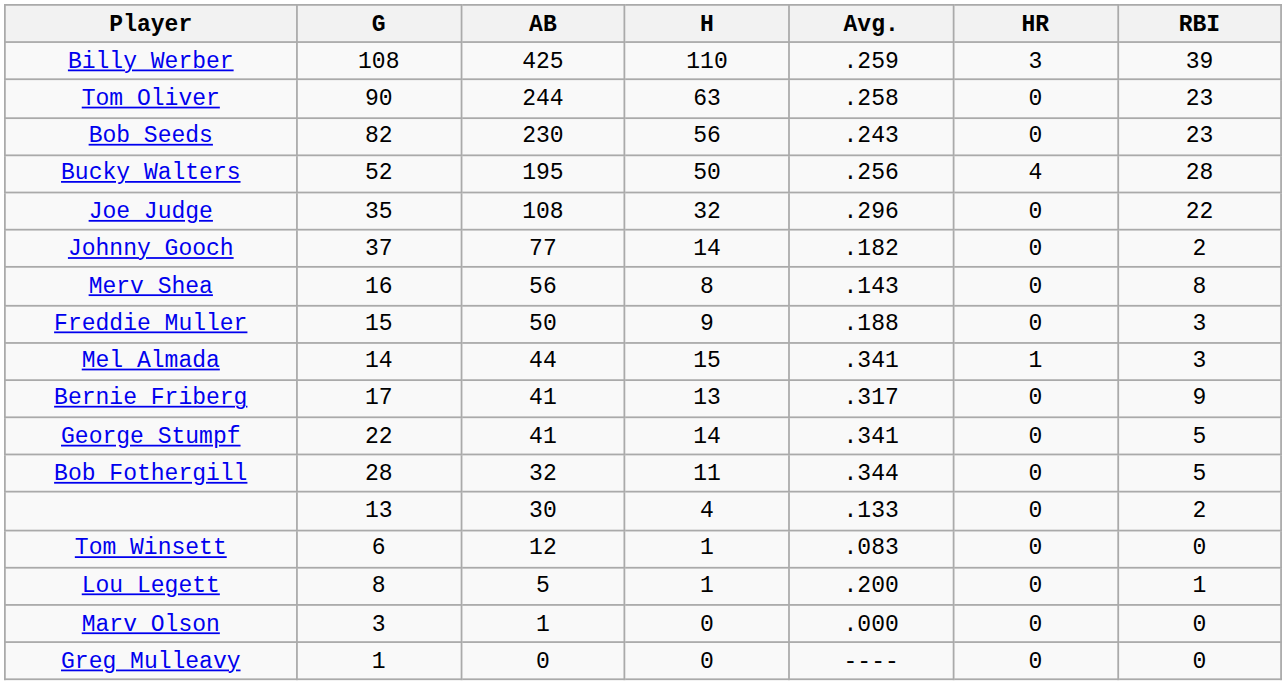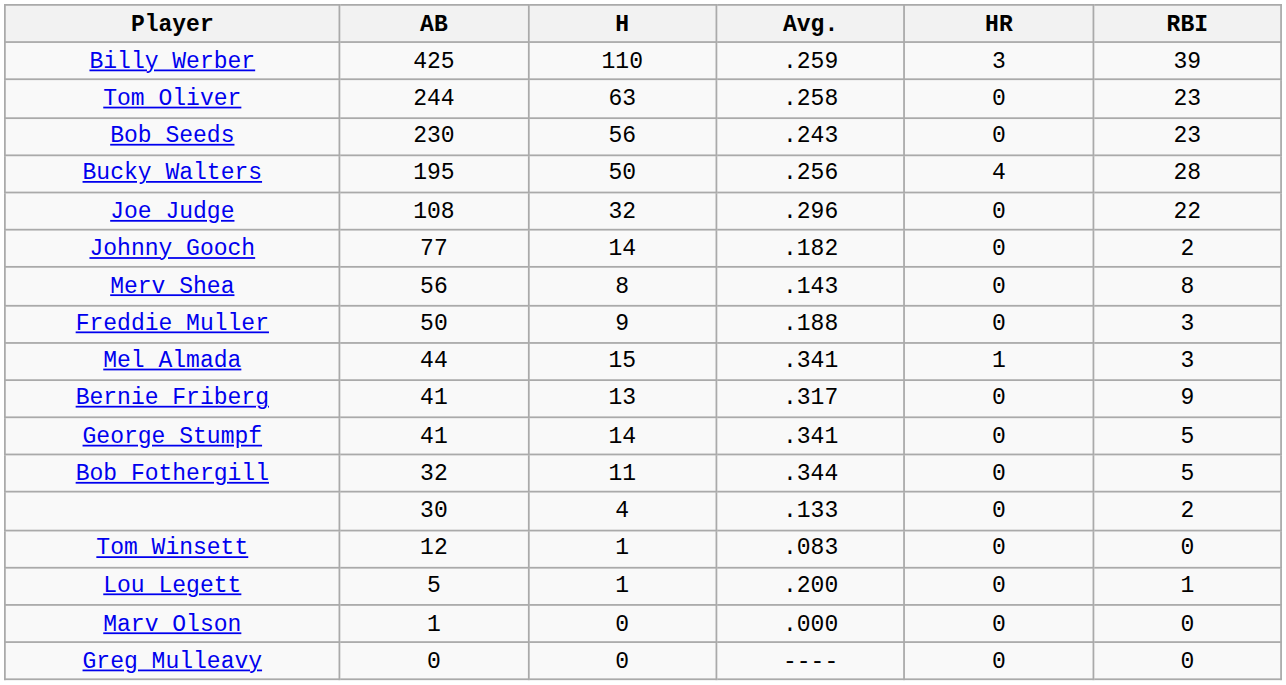 <table class="wikitable sortable">
 <tr>
 <th bgcolor="#DDDDFF" width="16%">Player</th>
-<th bgcolor="#DDDDFF" width="9%">G</th>
 <th bgcolor="#DDDDFF" width="9%">AB</th>
 <th bgcolor="#DDDDFF" width="9%">H</th>
 <th bgcolor="#DDDDFF" width="9%">Avg.</th>
 <th bgcolor="#DDDDFF" width="9%">HR</th>
 <th bgcolor="#DDDDFF" width="9%">RBI</th>
 </tr>
 <tr align="center">
 <td><a href='#'>Billy Werber</a></td>
-<td>108</td>
 <td>425</td>
 <td>110</td>
 <td>.259</td>
 <td>3</td>
 <td>39</td>
 </tr>
 <tr align="center">
 <td><a href='#'>Tom Oliver</a></td>
-<td>90</td>
 <td>244</td>
 <td>63</td>
 <td>.258</td>
 <td>0</td>
 <td>23</td>
 </tr>
 <tr align="center">
 <td><a href='#'>Bob Seeds</a></td>
-<td>82</td>
 <td>230</td>
 <td>56</td>
 <td>.243</td>
 <td>0</td>
 <td>23</td>
 </tr>
 <tr align="center">
 <td><a href='#'>Bucky Walters</a></td>
-<td>52</td>
 <td>195</td>
 <td>50</td>
 <td>.256</td>
 <td>4</td>
 <td>28</td>
 </tr>
 <tr align="center">
 <td><a href='#'>Joe Judge</a></td>
-<td>35</td>
 <td>108</td>
 <td>32</td>
 <td>.296</td>
 <td>0</td>
 <td>22</td>
 </tr>
 <tr align="center">
 <td><a href='#'>Johnny Gooch</a></td>
-<td>37</td>
 <td>77</td>
 <td>14</td>
 <td>.182</td>
 <td>0</td>
 <td>2</td>
 </tr>
 <tr align="center">
 <td><a href='#'>Merv Shea</a></td>
-<td>16</td>
 <td>56</td>
 <td>8</td>
 <td>.143</td>
 <td>0</td>
 <td>8</td>
 </tr>
 <tr align="center">
 <td><a href='#'>Freddie Muller</a></td>
-<td>15</td>
 <td>50</td>
 <td>9</td>
 <td>.188</td>
 <td>0</td>
 <td>3</td>
 </tr>
 <tr align="center">
 <td><a href='#'>Mel Almada</a></td>
-<td>14</td>
 <td>44</td>
 <td>15</td>
 <td>.341</td>
 <td>1</td>
 <td>3</td>
 </tr>
 <tr align="center">
 <td><a href='#'>Bernie Friberg</a></td>
-<td>17</td>
 <td>41</td>
 <td>13</td>
 <td>.317</td>
 <td>0</td>
 <td>9</td>
 </tr>
 <tr align="center">
 <td><a href='#'>George Stumpf</a></td>
-<td>22</td>
 <td>41</td>
 <td>14</td>
 <td>.341</td>
 <td>0</td>
 <td>5</td>
 </tr>
 <tr align="center">
 <td><a href='#'>Bob Fothergill</a></td>
-<td>28</td>
 <td>32</td>
 <td>11</td>
 <td>.344</td>
 <td>0</td>
 <td>5</td>
 </tr>
 <tr align="center">
 <td></td>
-<td>13</td>
 <td>30</td>
 <td>4</td>
 <td>.133</td>
 <td>0</td>
 <td>2</td>
 </tr>
 <tr align="center">
 <td><a href='#'>Tom Winsett</a></td>
-<td>6</td>
 <td>12</td>
 <td>1</td>
 <td>.083</td>
 <td>0</td>
 <td>0</td>
 </tr>
 <tr align="center">
 <td><a href='#'>Lou Legett</a></td>
-<td>8</td>
 <td>5</td>
 <td>1</td>
 <td>.200</td>
 <td>0</td>
 <td>1</td>
 </tr>
 <tr align="center">
 <td><a href='#'>Marv Olson</a></td>
-<td>3</td>
 <td>1</td>
 <td>0</td>
 <td>.000</td>
 <td>0</td>
 <td>0</td>
 </tr>
 <tr align="center">
 <td><a href='#'>Greg Mulleavy</a></td>
-<td>1</td>
 <td>0</td>
 <td>0</td>
 <td>----</td>
 <td>0</td>
 <td>0</td>
 </tr>
 </table>
